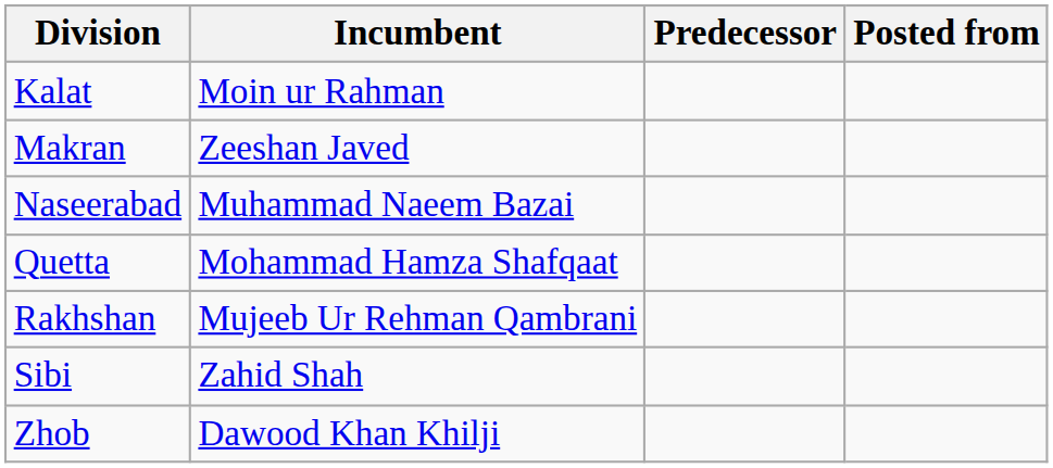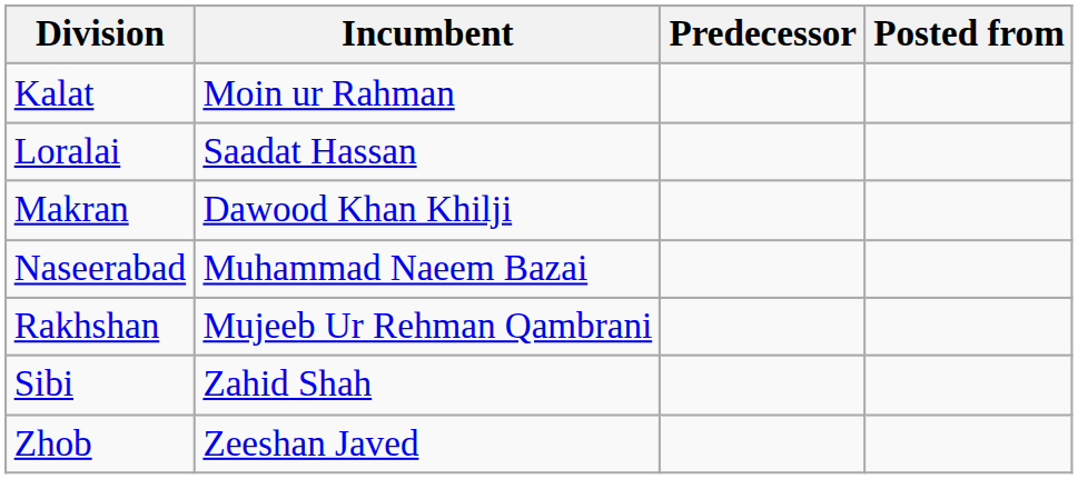 <table class="wikitable sortable static-row-numbers static-row-header-hash">
 <tr>
 <th>Division</th>
 <th>Incumbent</th>
 <th>Predecessor</th>
 <th>Posted from</th>
 </tr>
 <tr>
 <td><a href='#'>Kalat</a></td>
 <td><a href='#'>Moin ur Rahman</a></td>
 <td></td>
 <td></td>
 </tr>
 <tr>
+<td><a href='#'>Loralai</a></td>
+<td><a href='#'>Saadat Hassan</a></td>
+<td></td>
+<td></td>
+</tr>
+<tr>
 <td><a href='#'>Makran</a></td>
-<td><a href='#'>Zeeshan Javed</a></td>
+<td><a href='#'>Dawood Khan Khilji</a></td>
 <td></td>
 <td></td>
 </tr>
 <tr>
 <td><a href='#'>Naseerabad</a></td>
 <td><a href='#'>Muhammad Naeem Bazai</a></td>
-<td></td>
-<td></td>
-</tr>
-<tr>
-<td><a href='#'>Quetta</a></td>
-<td><a href='#'>Mohammad Hamza Shafqaat</a></td>
 <td></td>
 <td></td>
 </tr>
 <tr>
 <td><a href='#'>Rakhshan</a></td>
 <td><a href='#'>Mujeeb Ur Rehman Qambrani</a></td>
 <td></td>
 <td></td>
 </tr>
 <tr>
 <td><a href='#'>Sibi</a></td>
 <td><a href='#'>Zahid Shah</a></td>
 <td></td>
 <td></td>
 </tr>
 <tr>
 <td><a href='#'>Zhob</a></td>
-<td><a href='#'>Dawood Khan Khilji</a></td>
+<td><a href='#'>Zeeshan Javed</a></td>
 <td></td>
 <td></td>
 </tr>
 </table>
